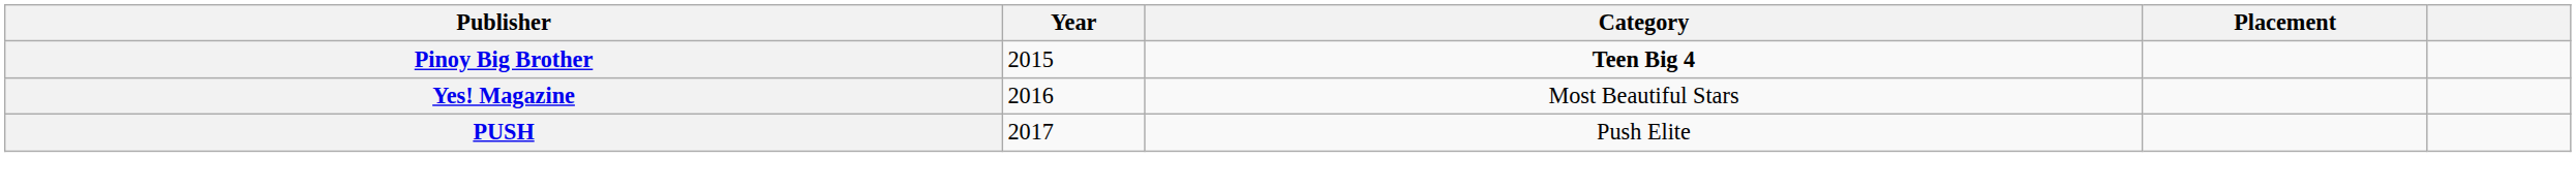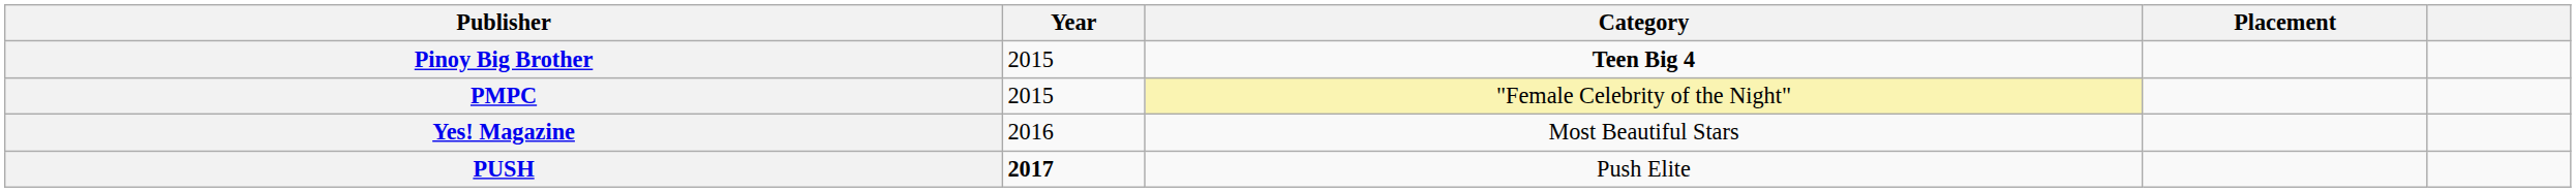 <table class=wikitable style="width:90%;">
 <tr>
 <th width=35%>Publisher</th>
 <th width=5%>Year</th>
 <th width=35%>Category</th>
 <th width=10%>Placement</th>
 <th width=5%></th>
 </tr>
 <tr>
 <th align=center><a href='#'>Pinoy Big Brother</a></th>
 <td>2015</td>
 <td align=center><strong>Teen Big 4</strong></td>
 <td></td>
 <td align=center></td>
 </tr>
 <tr>
+<th align=center><a href='#'>PMPC</a></th>
+<td>2015</td>
+<td style="background-color:#faf4b2" align=center>"Female Celebrity of the Night"</td>
+<td></td>
+<td></td>
+</tr>
+<tr>
 <th align=center><a href='#'>Yes! Magazine</a></th>
 <td>2016</td>
 <td align=center>Most Beautiful Stars</td>
 <td></td>
 <td align=center></td>
 </tr>
 <tr>
 <th align=center><a href='#'>PUSH</a></th>
-<td>2017</td>
+<td><strong>2017</strong></td>
 <td align=center>Push Elite</td>
 <td></td>
 <td></td>
 </tr>
 </table>
